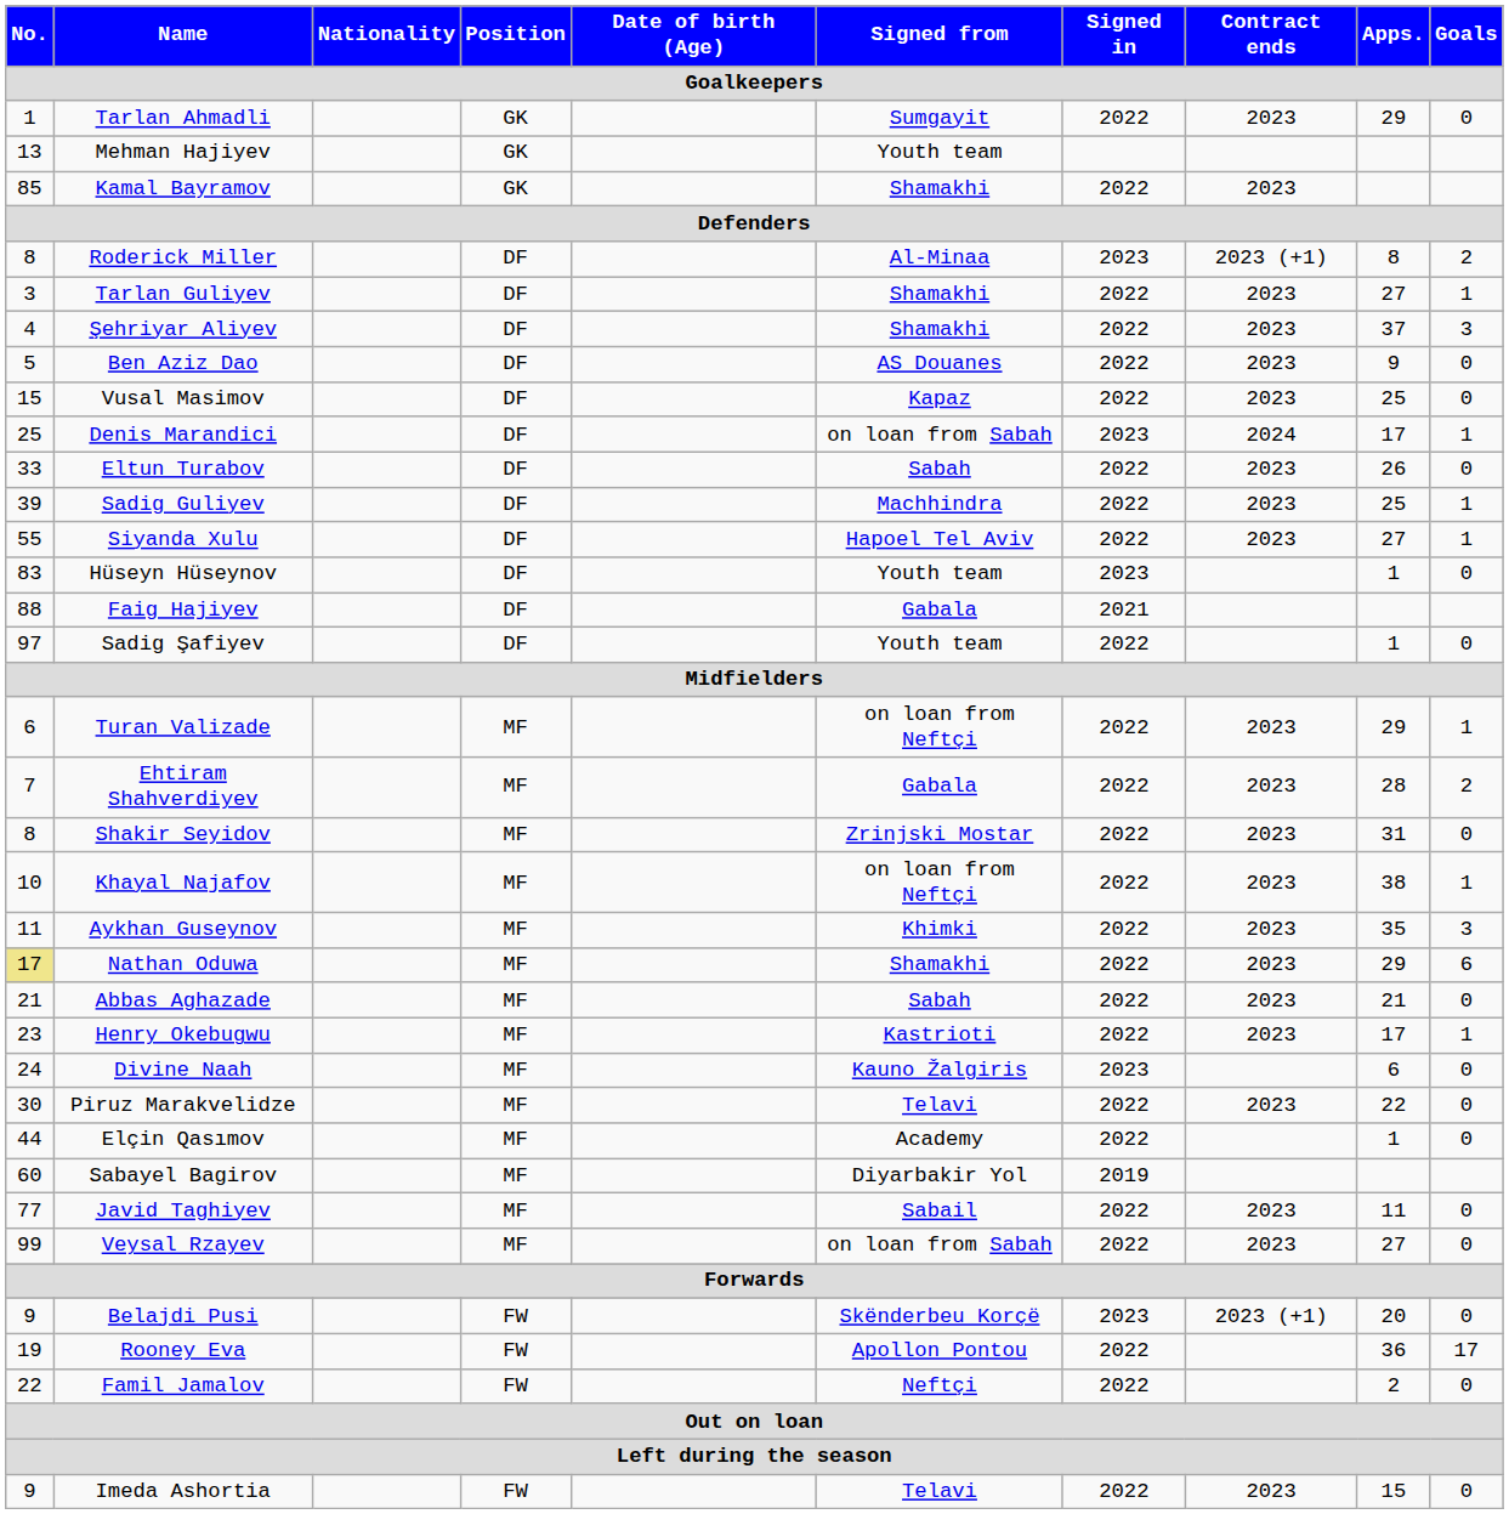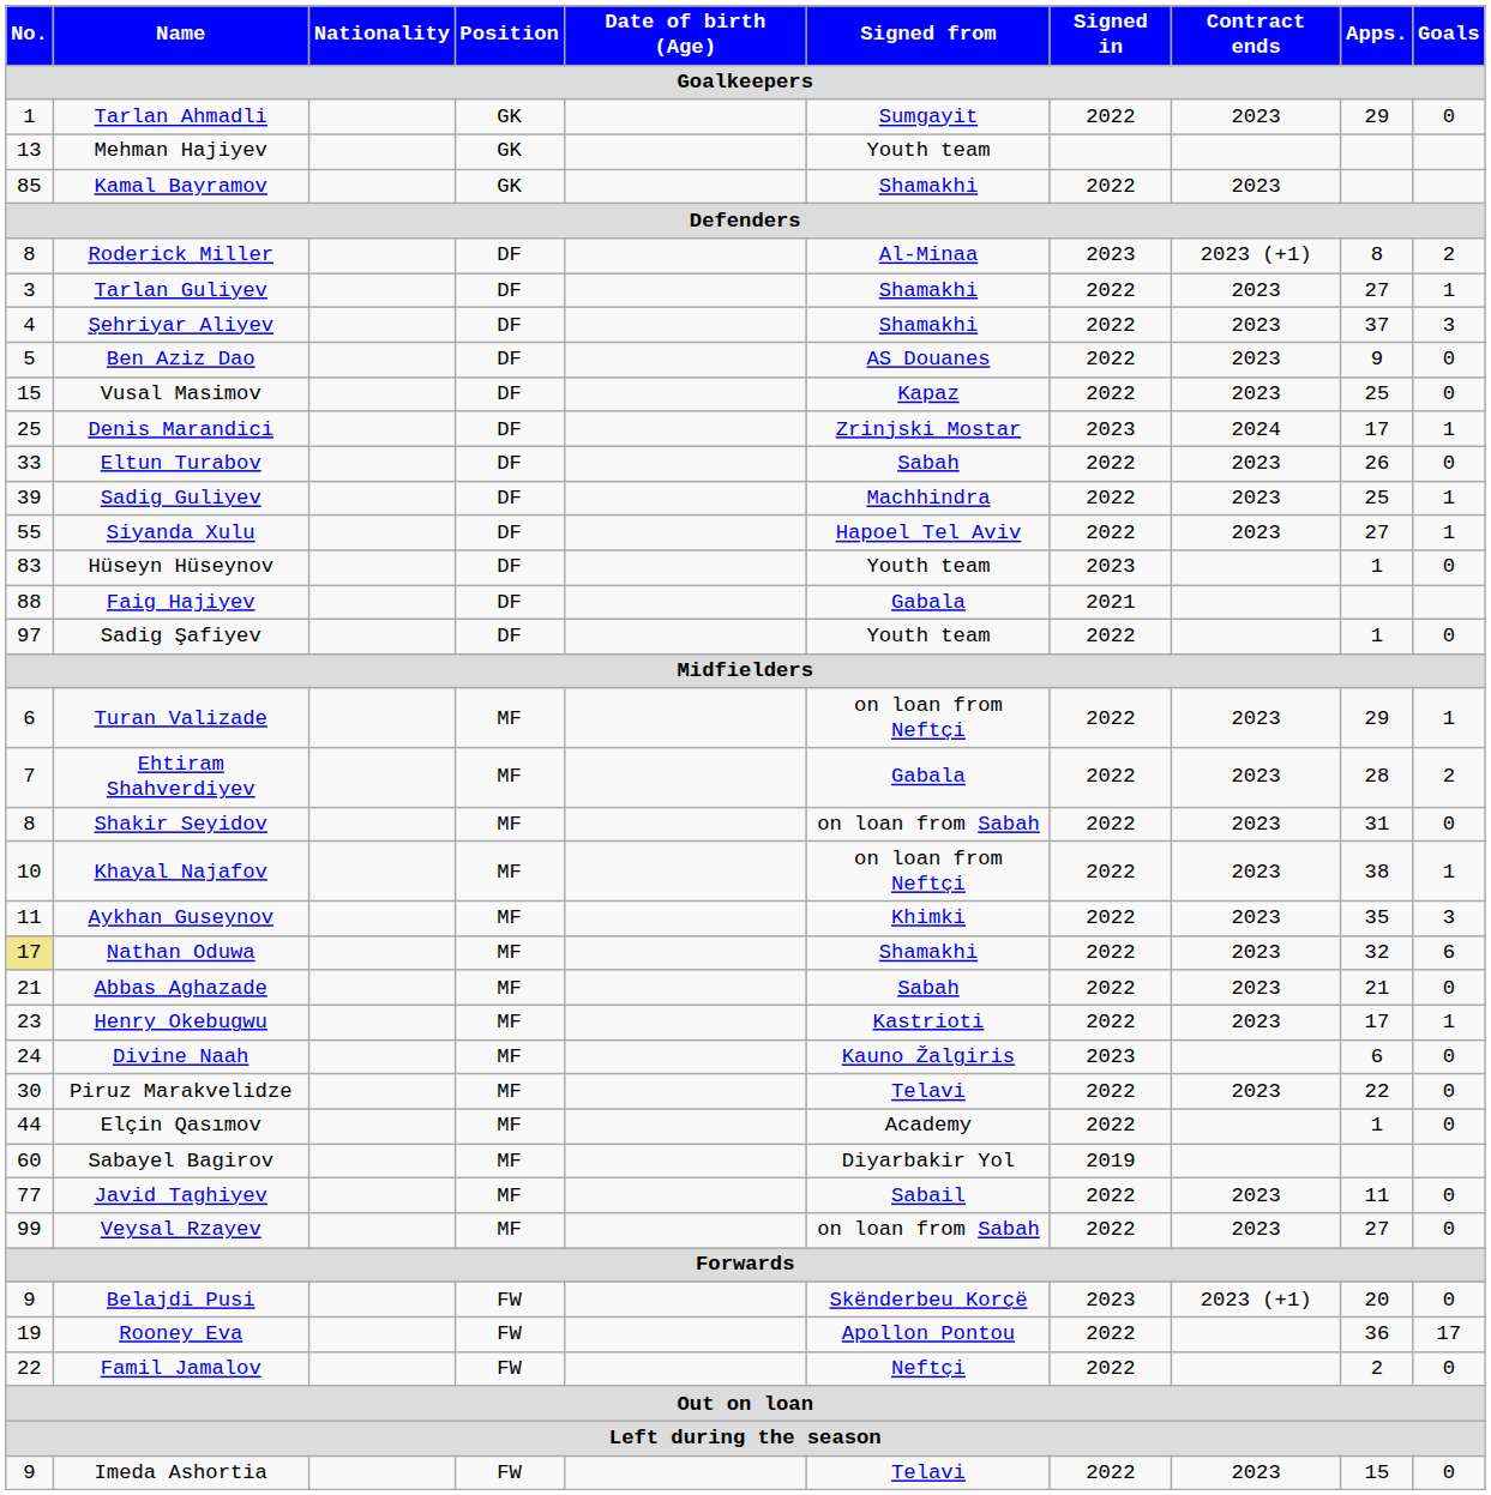 <table class="wikitable"  style="text-align:center; font-size:90%; width:95%;">
 <tr>
 <th style="background:#0000ff; color:#FFFFFF; text-align:center;">No.</th>
 <th style="background:#0000ff; color:#FFFFFF; text-align:center;">Name</th>
 <th style="background:#0000ff; color:#FFFFFF; text-align:center;">Nationality</th>
 <th style="background:#0000ff; color:#FFFFFF; text-align:center;">Position</th>
 <th style="background:#0000ff; color:#FFFFFF; text-align:center;">Date of birth (Age)</th>
 <th style="background:#0000ff; color:#FFFFFF; text-align:center;">Signed from</th>
 <th style="background:#0000ff; color:#FFFFFF; text-align:center;">Signed in</th>
 <th style="background:#0000ff; color:#FFFFFF; text-align:center;">Contract ends</th>
 <th style="background:#0000ff; color:#FFFFFF; text-align:center;">Apps.</th>
 <th style="background:#0000ff; color:#FFFFFF; text-align:center;">Goals</th>
 </tr>
 <tr>
 <th colspan="11"  style="background:#dcdcdc; text-align:center;">Goalkeepers</th>
 </tr>
 <tr>
 <td>1</td>
 <td><a href='#'>Tarlan Ahmadli</a></td>
 <td></td>
 <td>GK</td>
 <td></td>
 <td><a href='#'>Sumgayit</a></td>
 <td>2022</td>
 <td>2023</td>
 <td>29</td>
 <td>0</td>
 </tr>
 <tr>
 <td>13</td>
 <td>Mehman Hajiyev</td>
 <td></td>
 <td>GK</td>
 <td></td>
 <td>Youth team</td>
 <td></td>
 <td></td>
 <td></td>
 <td></td>
 </tr>
 <tr>
 <td>85</td>
 <td><a href='#'>Kamal Bayramov</a></td>
 <td></td>
 <td>GK</td>
 <td></td>
 <td><a href='#'>Shamakhi</a></td>
 <td>2022</td>
 <td>2023</td>
 <td></td>
 <td></td>
 </tr>
 <tr>
 <th colspan="11"  style="background:#dcdcdc; text-align:center;">Defenders</th>
 </tr>
 <tr>
 <td>8</td>
 <td><a href='#'>Roderick Miller</a></td>
 <td></td>
 <td>DF</td>
 <td></td>
 <td><a href='#'>Al-Minaa</a></td>
 <td>2023</td>
 <td>2023 (+1)</td>
 <td>8</td>
 <td>2</td>
 </tr>
 <tr>
 <td>3</td>
 <td><a href='#'>Tarlan Guliyev</a></td>
 <td></td>
 <td>DF</td>
 <td></td>
 <td><a href='#'>Shamakhi</a></td>
 <td>2022</td>
 <td>2023</td>
 <td>27</td>
 <td>1</td>
 </tr>
 <tr>
 <td>4</td>
 <td><a href='#'>Şehriyar Aliyev</a></td>
 <td></td>
 <td>DF</td>
 <td></td>
 <td><a href='#'>Shamakhi</a></td>
 <td>2022</td>
 <td>2023</td>
 <td>37</td>
 <td>3</td>
 </tr>
 <tr>
 <td>5</td>
 <td><a href='#'>Ben Aziz Dao</a></td>
 <td></td>
 <td>DF</td>
 <td></td>
 <td><a href='#'>AS Douanes</a></td>
 <td>2022</td>
 <td>2023</td>
 <td>9</td>
 <td>0</td>
 </tr>
 <tr>
 <td>15</td>
 <td>Vusal Masimov</td>
 <td></td>
 <td>DF</td>
 <td></td>
 <td><a href='#'>Kapaz</a></td>
 <td>2022</td>
 <td>2023</td>
 <td>25</td>
 <td>0</td>
 </tr>
 <tr>
 <td>25</td>
 <td><a href='#'>Denis Marandici</a></td>
 <td></td>
 <td>DF</td>
 <td></td>
-<td>on loan from <a href='#'>Sabah</a></td>
+<td><a href='#'>Zrinjski Mostar</a></td>
 <td>2023</td>
 <td>2024</td>
 <td>17</td>
 <td>1</td>
 </tr>
 <tr>
 <td>33</td>
 <td><a href='#'>Eltun Turabov</a></td>
 <td></td>
 <td>DF</td>
 <td></td>
 <td><a href='#'>Sabah</a></td>
 <td>2022</td>
 <td>2023</td>
 <td>26</td>
 <td>0</td>
 </tr>
 <tr>
 <td>39</td>
 <td><a href='#'>Sadig Guliyev</a></td>
 <td></td>
 <td>DF</td>
 <td></td>
 <td><a href='#'>Machhindra</a></td>
 <td>2022</td>
 <td>2023</td>
 <td>25</td>
 <td>1</td>
 </tr>
 <tr>
 <td>55</td>
 <td><a href='#'>Siyanda Xulu</a></td>
 <td></td>
 <td>DF</td>
 <td></td>
 <td><a href='#'>Hapoel Tel Aviv</a></td>
 <td>2022</td>
 <td>2023</td>
 <td>27</td>
 <td>1</td>
 </tr>
 <tr>
 <td>83</td>
 <td>Hüseyn Hüseynov</td>
 <td></td>
 <td>DF</td>
 <td></td>
 <td>Youth team</td>
 <td>2023</td>
 <td></td>
 <td>1</td>
 <td>0</td>
 </tr>
 <tr>
 <td>88</td>
 <td><a href='#'>Faig Hajiyev</a></td>
 <td></td>
 <td>DF</td>
 <td></td>
 <td><a href='#'>Gabala</a></td>
 <td>2021</td>
 <td></td>
 <td></td>
 <td></td>
 </tr>
 <tr>
 <td>97</td>
 <td>Sadig Şafiyev</td>
 <td></td>
 <td>DF</td>
 <td></td>
 <td>Youth team</td>
 <td>2022</td>
 <td></td>
 <td>1</td>
 <td>0</td>
 </tr>
 <tr>
 <th colspan="11"  style="background:#dcdcdc; text-align:center;">Midfielders</th>
 </tr>
 <tr>
 <td>6</td>
 <td><a href='#'>Turan Valizade</a></td>
 <td></td>
 <td>MF</td>
 <td></td>
 <td>on loan from <a href='#'>Neftçi</a></td>
 <td>2022</td>
 <td>2023</td>
 <td>29</td>
 <td>1</td>
 </tr>
 <tr>
 <td>7</td>
 <td><a href='#'>Ehtiram Shahverdiyev</a></td>
 <td></td>
 <td>MF</td>
 <td></td>
 <td><a href='#'>Gabala</a></td>
 <td>2022</td>
 <td>2023</td>
 <td>28</td>
 <td>2</td>
 </tr>
 <tr>
 <td>8</td>
 <td><a href='#'>Shakir Seyidov</a></td>
 <td></td>
 <td>MF</td>
 <td></td>
-<td><a href='#'>Zrinjski Mostar</a></td>
+<td>on loan from <a href='#'>Sabah</a></td>
 <td>2022</td>
 <td>2023</td>
 <td>31</td>
 <td>0</td>
 </tr>
 <tr>
 <td>10</td>
 <td><a href='#'>Khayal Najafov</a></td>
 <td></td>
 <td>MF</td>
 <td></td>
 <td>on loan from <a href='#'>Neftçi</a></td>
 <td>2022</td>
 <td>2023</td>
 <td>38</td>
 <td>1</td>
 </tr>
 <tr>
 <td>11</td>
 <td><a href='#'>Aykhan Guseynov</a></td>
 <td></td>
 <td>MF</td>
 <td></td>
 <td><a href='#'>Khimki</a></td>
 <td>2022</td>
 <td>2023</td>
 <td>35</td>
 <td>3</td>
 </tr>
 <tr>
 <td style="background: khaki;">17</td>
 <td><a href='#'>Nathan Oduwa</a></td>
 <td></td>
 <td>MF</td>
 <td></td>
 <td><a href='#'>Shamakhi</a></td>
 <td>2022</td>
 <td>2023</td>
-<td>29</td>
+<td>32</td>
 <td>6</td>
 </tr>
 <tr>
 <td>21</td>
 <td><a href='#'>Abbas Aghazade</a></td>
 <td></td>
 <td>MF</td>
 <td></td>
 <td><a href='#'>Sabah</a></td>
 <td>2022</td>
 <td>2023</td>
 <td>21</td>
 <td>0</td>
 </tr>
 <tr>
 <td>23</td>
 <td><a href='#'>Henry Okebugwu</a></td>
 <td></td>
 <td>MF</td>
 <td></td>
 <td><a href='#'>Kastrioti</a></td>
 <td>2022</td>
 <td>2023</td>
 <td>17</td>
 <td>1</td>
 </tr>
 <tr>
 <td>24</td>
 <td><a href='#'>Divine Naah</a></td>
 <td></td>
 <td>MF</td>
 <td></td>
 <td><a href='#'>Kauno Žalgiris</a></td>
 <td>2023</td>
 <td></td>
 <td>6</td>
 <td>0</td>
 </tr>
 <tr>
 <td>30</td>
 <td>Piruz Marakvelidze</td>
 <td></td>
 <td>MF</td>
 <td></td>
 <td><a href='#'>Telavi</a></td>
 <td>2022</td>
 <td>2023</td>
 <td>22</td>
 <td>0</td>
 </tr>
 <tr>
 <td>44</td>
 <td>Elçin Qasımov</td>
 <td></td>
 <td>MF</td>
 <td></td>
 <td>Academy</td>
 <td>2022</td>
 <td></td>
 <td>1</td>
 <td>0</td>
 </tr>
 <tr>
 <td>60</td>
 <td>Sabayel Bagirov</td>
 <td></td>
 <td>MF</td>
 <td></td>
 <td>Diyarbakir Yol</td>
 <td>2019</td>
 <td></td>
 <td></td>
 <td></td>
 </tr>
 <tr>
 <td>77</td>
 <td><a href='#'>Javid Taghiyev</a></td>
 <td></td>
 <td>MF</td>
 <td></td>
 <td><a href='#'>Sabail</a></td>
 <td>2022</td>
 <td>2023</td>
 <td>11</td>
 <td>0</td>
 </tr>
 <tr>
 <td>99</td>
 <td><a href='#'>Veysal Rzayev</a></td>
 <td></td>
 <td>MF</td>
 <td></td>
 <td>on loan from <a href='#'>Sabah</a></td>
 <td>2022</td>
 <td>2023</td>
 <td>27</td>
 <td>0</td>
 </tr>
 <tr>
 <th colspan="11"  style="background:#dcdcdc; text-align:center;">Forwards</th>
 </tr>
 <tr>
 <td>9</td>
 <td><a href='#'>Belajdi Pusi</a></td>
 <td></td>
 <td>FW</td>
 <td></td>
 <td><a href='#'>Skënderbeu Korçë</a></td>
 <td>2023</td>
 <td>2023 (+1)</td>
 <td>20</td>
 <td>0</td>
 </tr>
 <tr>
 <td>19</td>
 <td><a href='#'>Rooney Eva</a></td>
 <td></td>
 <td>FW</td>
 <td></td>
 <td><a href='#'>Apollon Pontou</a></td>
 <td>2022</td>
 <td></td>
 <td>36</td>
 <td>17</td>
 </tr>
 <tr>
 <td>22</td>
 <td><a href='#'>Famil Jamalov</a></td>
 <td></td>
 <td>FW</td>
 <td></td>
 <td><a href='#'>Neftçi</a></td>
 <td>2022</td>
 <td></td>
 <td>2</td>
 <td>0</td>
 </tr>
 <tr>
 <th colspan="11"  style="background:#dcdcdc; text-align:center;">Out on loan</th>
 </tr>
 <tr>
 <th colspan="11"  style="background:#dcdcdc; text-align:center;">Left during the season</th>
 </tr>
 <tr>
 <td>9</td>
 <td>Imeda Ashortia</td>
 <td></td>
 <td>FW</td>
 <td></td>
 <td><a href='#'>Telavi</a></td>
 <td>2022</td>
 <td>2023</td>
 <td>15</td>
 <td>0</td>
 </tr>
 </table>
